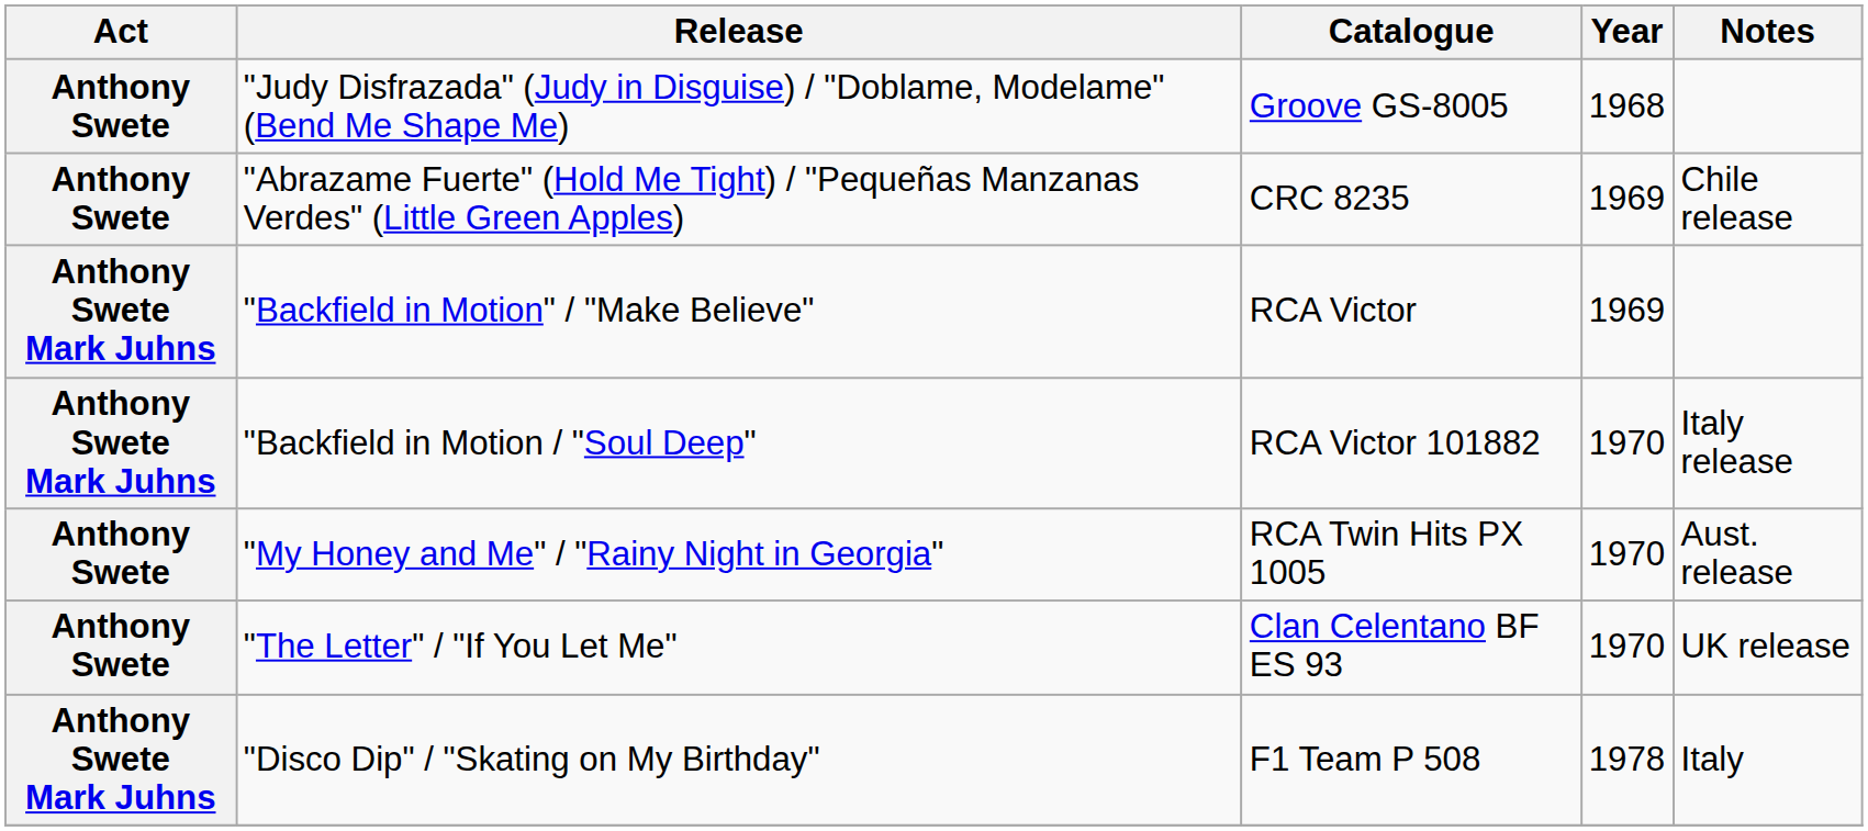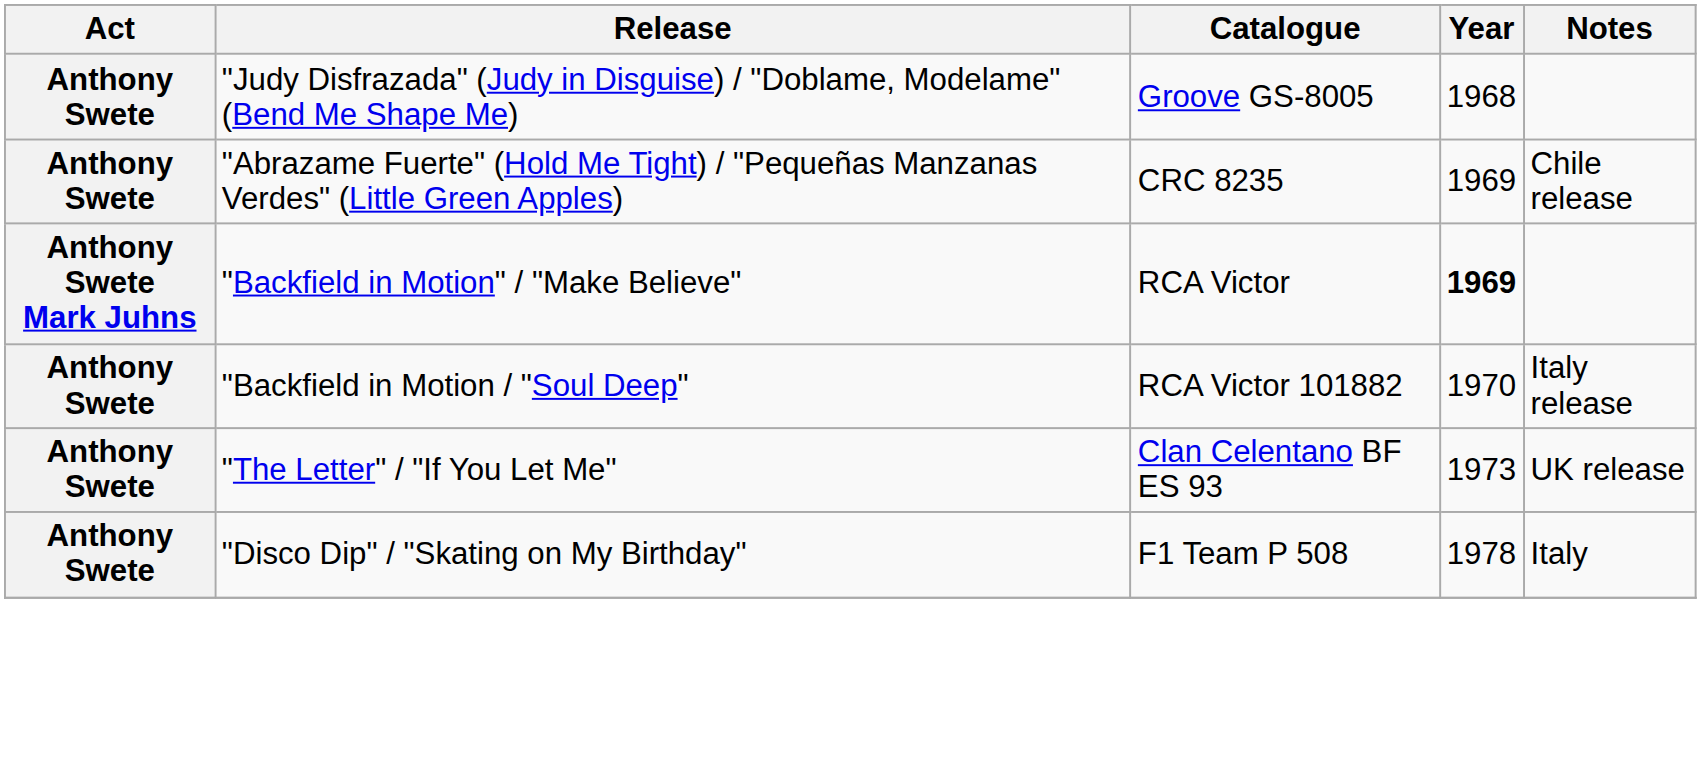 <table class="wikitable plainrowheaders sortable">
 <tr>
 <th scope="col" class="unsortable">Act</th>
 <th scope="col">Release</th>
 <th scope="col">Catalogue</th>
 <th scope="col">Year</th>
 <th scope="col" class="unsortable">Notes</th>
 </tr>
 <tr>
 <th scope="row">Anthony Swete</th>
 <td>"Judy Disfrazada" (<a href='#'>Judy in Disguise</a>) / "Doblame, Modelame" (<a href='#'>Bend Me Shape Me</a>)</td>
 <td><a href='#'>Groove</a> GS-8005</td>
 <td>1968</td>
 <td></td>
 </tr>
 <tr>
 <th scope="row">Anthony Swete</th>
 <td>"Abrazame Fuerte" (<a href='#'>Hold Me Tight</a>) / "Pequeñas Manzanas Verdes" (<a href='#'>Little Green Apples</a>)</td>
 <td>CRC  8235</td>
 <td>1969</td>
 <td>Chile release</td>
 </tr>
 <tr>
 <th scope="row">Anthony Swete<br> <a href='#'>Mark Juhns</a></th>
 <td>"<a href='#'>Backfield in Motion</a>" / "Make Believe"</td>
 <td>RCA Victor</td>
-<td>1969</td>
+<td><strong>1969</strong></td>
 <td></td>
 </tr>
 <tr>
-<th scope="row">Anthony Swete<br> <a href='#'>Mark Juhns</a></th>
+<th scope="row">Anthony Swete</th>
 <td>"Backfield in Motion / "<a href='#'>Soul Deep</a>"</td>
 <td>RCA Victor 101882</td>
 <td>1970</td>
 <td>Italy release</td>
 </tr>
 <tr>
 <th scope="row">Anthony Swete</th>
-<td>"<a href='#'>My Honey and Me</a>" / "<a href='#'>Rainy Night in Georgia</a>"</td>
-<td>RCA Twin Hits PX 1005</td>
-<td>1970</td>
-<td>Aust. release</td>
+<td>"<a href='#'>The Letter</a>" / "If You Let Me"</td>
+<td><a href='#'>Clan Celentano</a> BF ES 93</td>
+<td>1973</td>
+<td>UK release</td>
 </tr>
 <tr>
 <th scope="row">Anthony Swete</th>
-<td>"<a href='#'>The Letter</a>" / "If You Let Me"</td>
-<td><a href='#'>Clan Celentano</a> BF ES 93</td>
-<td>1970</td>
-<td>UK release</td>
-</tr>
-<tr>
-<th scope="row">Anthony Swete<br> <a href='#'>Mark Juhns</a></th>
 <td>"Disco Dip" / "Skating on My Birthday"</td>
 <td>F1 Team P 508</td>
 <td>1978</td>
 <td>Italy </td>
 </tr>
 <tr>
 </tr>
 </table>
